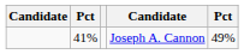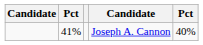 <table class="wikitable" style="margin:0.5em ; font-size:95%">
 <tr>
 <th>Candidate</th>
 <th>Pct</th>
 <th></th>
 <th>Candidate</th>
 <th>Pct</th>
 </tr>
 <tr>
 <td></td>
 <td>41%</td>
 <td></td>
 <td><a href='#'>Joseph A. Cannon</a></td>
-<td>49%</td>
+<td>40%</td>
 </tr>
 </table>
